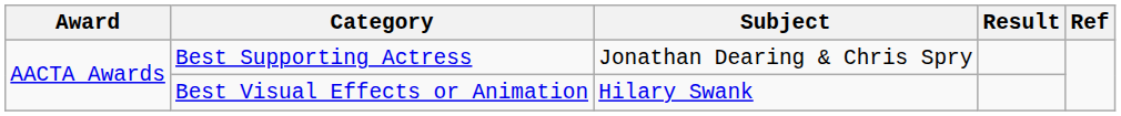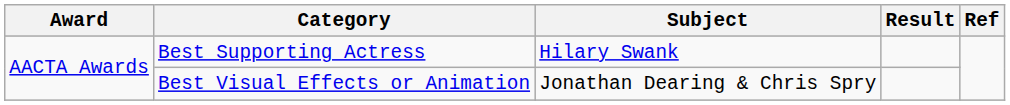 <table class="wikitable">
 <tr>
 <th>Award</th>
 <th>Category</th>
 <th>Subject</th>
 <th>Result</th>
 <th>Ref</th>
 </tr>
 <tr>
 <td rowspan=2><a href='#'>AACTA Awards</a><br></td>
 <td><a href='#'>Best Supporting Actress</a></td>
-<td>Jonathan Dearing & Chris Spry</td>
+<td><a href='#'>Hilary Swank</a></td>
 <td></td>
 <td rowspan=2></td>
 </tr>
 <tr>
 <td><a href='#'>Best Visual Effects or Animation</a></td>
-<td><a href='#'>Hilary Swank</a></td>
+<td>Jonathan Dearing & Chris Spry</td>
 <td></td>
 </tr>
 </table>
